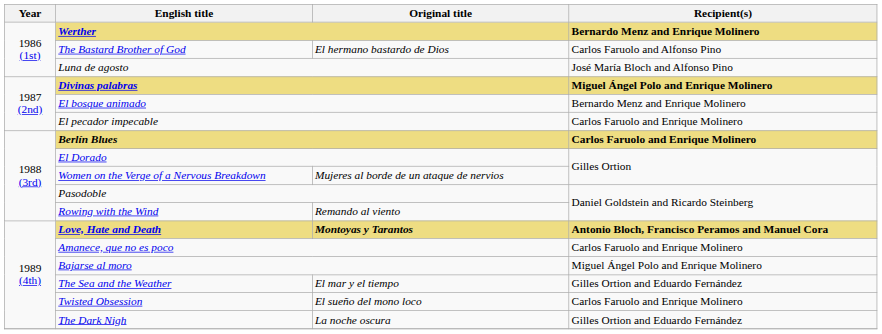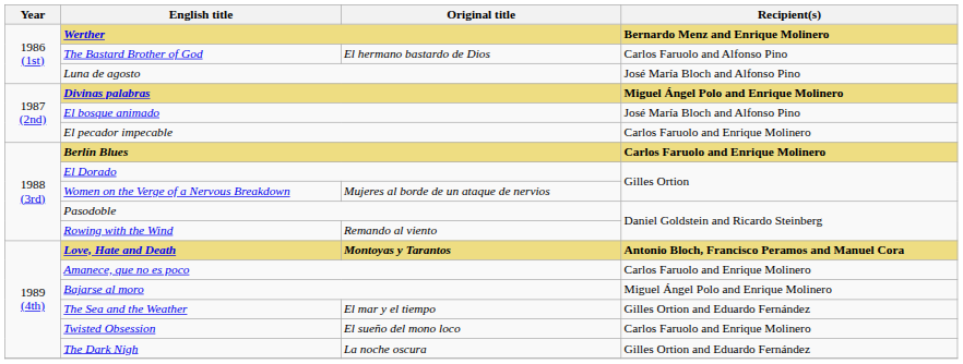 <table class="wikitable sortable" style="text-align:left;"style="width:95%">
 <tr>
 <th scope="col" style="width:5%;">Year</th>
 <th scope="col" style="width:25%;">English title</th>
 <th scope="col" style="width:25%;">Original title</th>
 <th scope="col" style="width:30%;">Recipient(s)</th>
 </tr>
 <tr>
 <td rowspan="3" style="text-align:center;">1986<br><a href='#'>(1st)</a></td>
 <td colspan="2" style="background:#eedd82;"><strong><em><a href='#'>Werther</a></em></strong></td>
 <td style="background:#eedd82;"><strong>Bernardo Menz and Enrique Molinero</strong></td>
 </tr>
 <tr>
 <td><em><a href='#'>The Bastard Brother of God</a></em></td>
 <td><em>El hermano bastardo de Dios</em></td>
 <td>Carlos Faruolo and Alfonso Pino</td>
 </tr>
 <tr>
 <td colspan="2"><em>Luna de agosto</em></td>
 <td>José María Bloch and Alfonso Pino</td>
 </tr>
 <tr>
 <td rowspan="3" style="text-align:center;">1987<br><a href='#'>(2nd)</a></td>
 <td colspan="2" style="background:#eedd82;"><strong><em><a href='#'>Divinas palabras</a></em></strong></td>
 <td style="background:#eedd82;"><strong>Miguel Ángel Polo and Enrique Molinero</strong></td>
 </tr>
 <tr>
 <td colspan="2"><em><a href='#'>El bosque animado</a></em></td>
-<td>Bernardo Menz and Enrique Molinero</td>
+<td>José María Bloch and Alfonso Pino</td>
 </tr>
 <tr>
 <td colspan="2"><em>El pecador impecable</em></td>
 <td>Carlos Faruolo and Enrique Molinero</td>
 </tr>
 <tr>
 <td rowspan="5" style="text-align:center;">1988<br><a href='#'>(3rd)</a></td>
 <td colspan="2" style="background:#eedd82;"><strong><em>Berlín Blues</em></strong></td>
 <td style="background:#eedd82;"><strong>Carlos Faruolo and Enrique Molinero</strong></td>
 </tr>
 <tr>
 <td colspan="2"><em><a href='#'>El Dorado</a></em></td>
 <td rowspan="2">Gilles Ortion</td>
 </tr>
 <tr>
 <td><em><a href='#'>Women on the Verge of a Nervous Breakdown</a></em></td>
 <td><em>Mujeres al borde de un ataque de nervios</em></td>
 </tr>
 <tr>
 <td colspan="2"><em>Pasodoble</em></td>
 <td rowspan="2">Daniel Goldstein and Ricardo Steinberg</td>
 </tr>
 <tr>
 <td><em><a href='#'>Rowing with the Wind</a></em></td>
 <td><em>Remando al viento</em></td>
 </tr>
 <tr>
 <td rowspan="6" style="text-align:center;">1989<br><a href='#'>(4th)</a></td>
 <td style="background:#eedd82;"><strong><em><a href='#'>Love, Hate and Death</a></em></strong></td>
 <td style="background:#eedd82;"><strong><em>Montoyas y Tarantos</em></strong></td>
 <td style="background:#eedd82;"><strong>Antonio Bloch, Francisco Peramos and Manuel Cora</strong></td>
 </tr>
 <tr>
 <td colspan="2"><em><a href='#'>Amanece, que no es poco</a></em></td>
 <td>Carlos Faruolo and Enrique Molinero</td>
 </tr>
 <tr>
 <td colspan="2"><em><a href='#'>Bajarse al moro</a></em></td>
 <td>Miguel Ángel Polo and Enrique Molinero</td>
 </tr>
 <tr>
 <td><em><a href='#'>The Sea and the Weather</a></em></td>
 <td><em>El mar y el tiempo</em></td>
 <td>Gilles Ortion and Eduardo Fernández</td>
 </tr>
 <tr>
 <td><em><a href='#'>Twisted Obsession</a></em></td>
 <td><em>El sueño del mono loco</em></td>
 <td>Carlos Faruolo and Enrique Molinero</td>
 </tr>
 <tr>
 <td><em><a href='#'>The Dark Nigh</a></em></td>
 <td><em>La noche oscura</em></td>
 <td>Gilles Ortion and Eduardo Fernández</td>
 </tr>
 <tr>
 </tr>
 </table>
